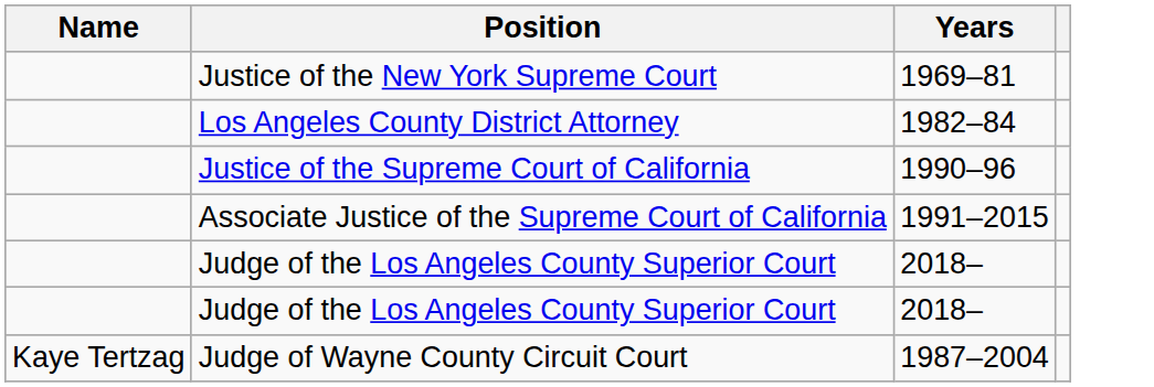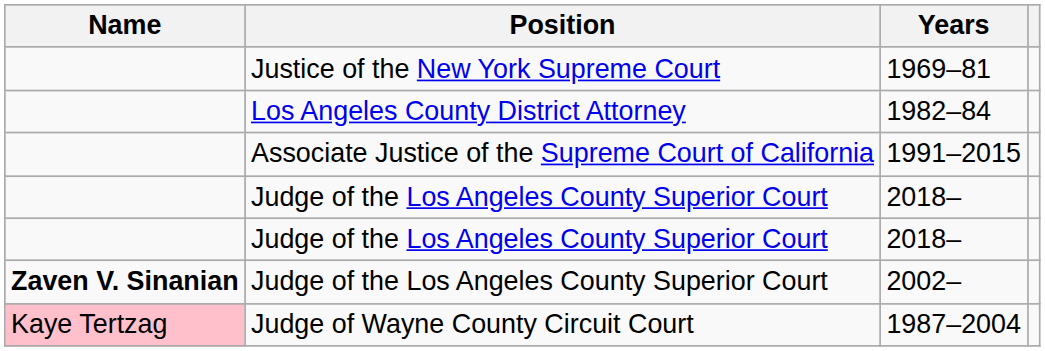 <table class="wikitable sortable">
 <tr>
 <th>Name</th>
 <th>Position</th>
 <th>Years</th>
 <th class="unsortable"></th>
 </tr>
 <tr>
 <td></td>
 <td>Justice of the <a href='#'>New York Supreme Court</a></td>
 <td>1969–81</td>
 <td></td>
 </tr>
 <tr>
 <td></td>
 <td><a href='#'>Los Angeles County District Attorney</a></td>
 <td>1982–84</td>
 <td></td>
 </tr>
 <tr>
 <td></td>
-<td><a href='#'>Justice of the Supreme Court of California</a></td>
-<td>1990–96</td>
-<td></td>
-</tr>
-<tr>
-<td></td>
 <td>Associate Justice of the <a href='#'>Supreme Court of California</a></td>
 <td>1991–2015</td>
 <td></td>
 </tr>
 <tr>
 <td><strong></strong></td>
 <td>Judge of the <a href='#'>Los Angeles County Superior Court</a></td>
 <td>2018–</td>
 <td></td>
 </tr>
 <tr>
 <td><strong></strong></td>
 <td>Judge of the <a href='#'>Los Angeles County Superior Court</a></td>
 <td>2018–</td>
 <td></td>
 </tr>
 <tr>
-<td>Kaye Tertzag</td>
+<td><strong>Zaven V. Sinanian</strong></td>
+<td>Judge of the Los Angeles County Superior Court</td>
+<td>2002–</td>
+<td></td>
+</tr>
+<tr>
+<td style="background: pink;">Kaye Tertzag</td>
 <td>Judge of Wayne County Circuit Court</td>
 <td>1987–2004</td>
 <td></td>
 </tr>
 </table>
